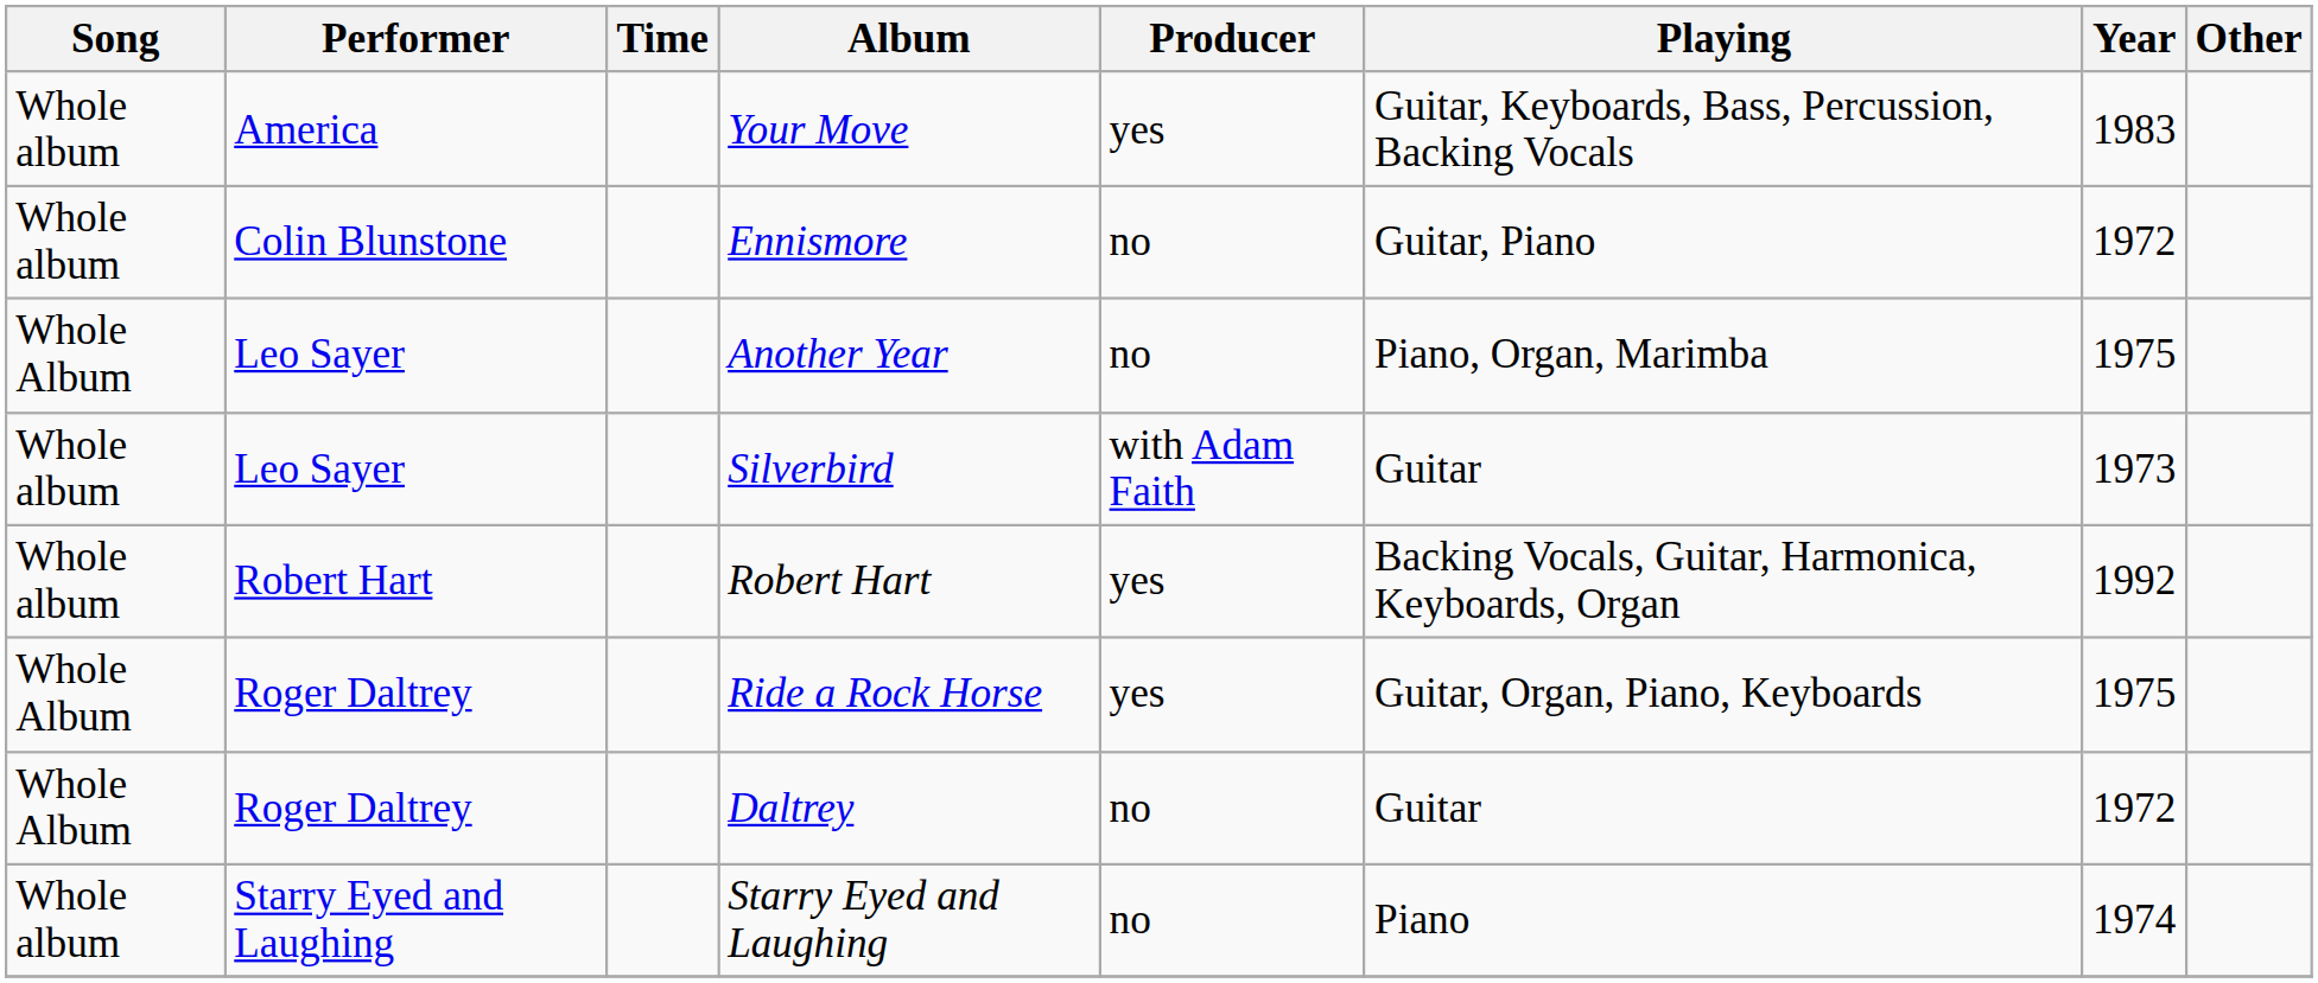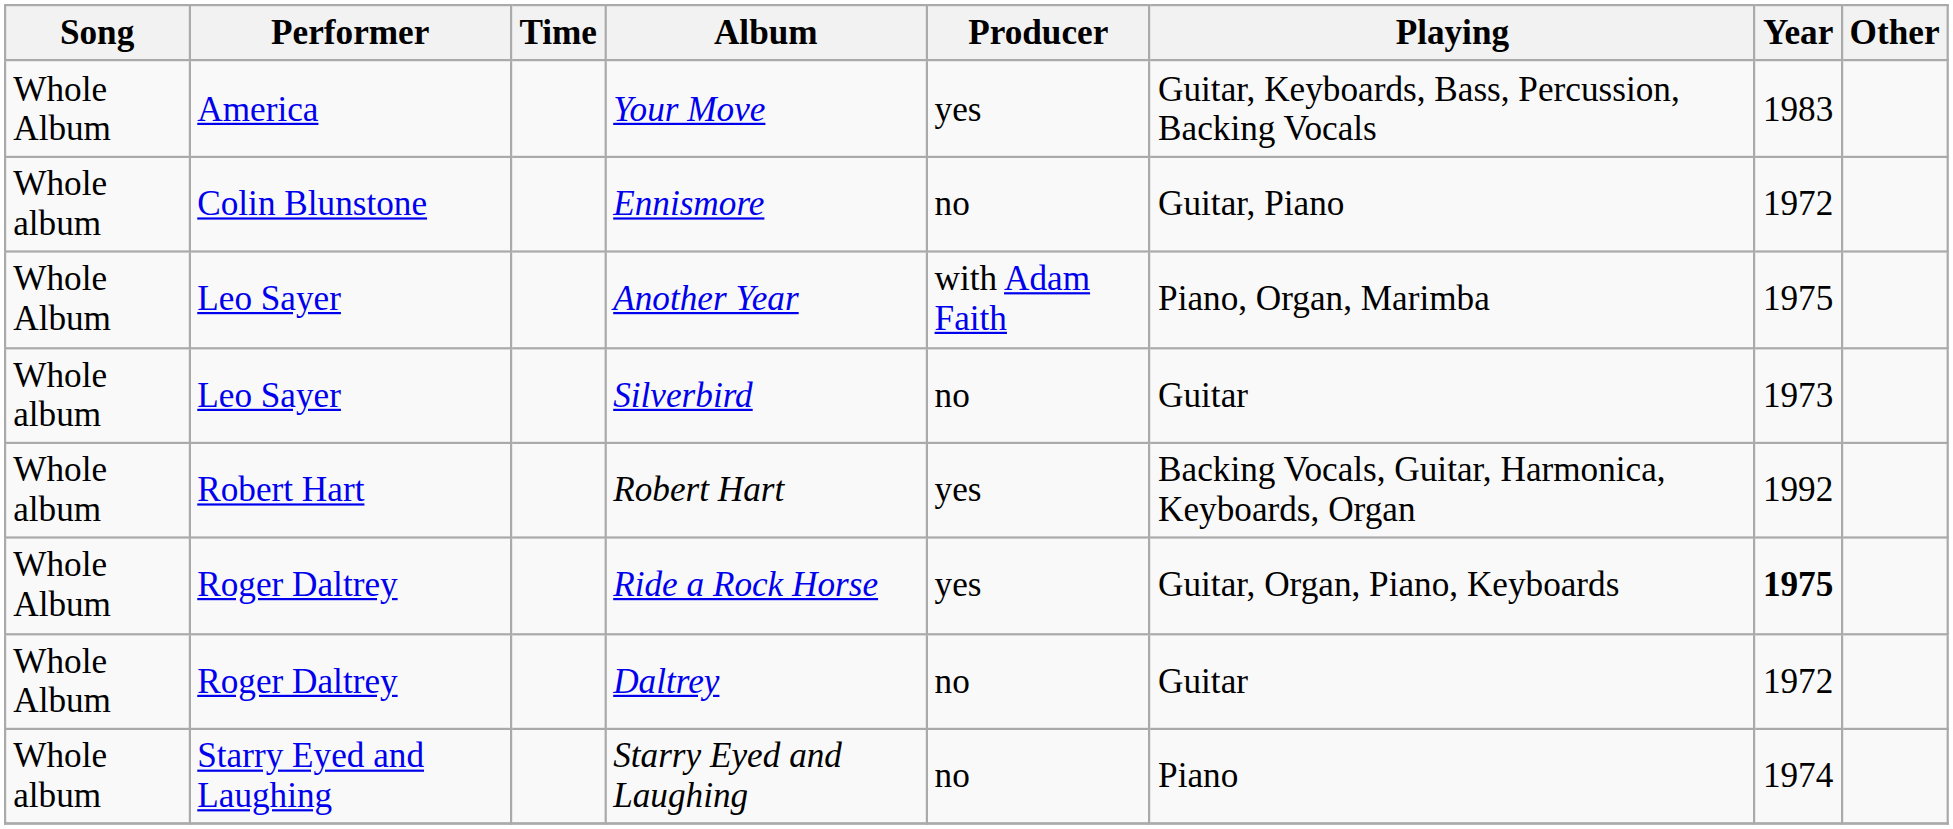 <table class="wikitable sortable" style="margin:0.5em auto; clear: both; text-align: left; width:100%">
 <tr>
 <th>Song</th>
 <th>Performer</th>
 <th>Time</th>
 <th>Album</th>
 <th>Producer</th>
 <th>Playing</th>
 <th>Year</th>
 <th>Other</th>
 </tr>
 <tr>
-<td>Whole album</td>
+<td>Whole Album</td>
 <td><a href='#'>America</a></td>
 <td></td>
 <td><em><a href='#'>Your Move</a></em></td>
 <td>yes</td>
 <td>Guitar, Keyboards, Bass, Percussion, Backing Vocals</td>
 <td>1983</td>
 <td></td>
 </tr>
 <tr>
 <td>Whole album</td>
 <td><a href='#'>Colin Blunstone</a></td>
 <td></td>
 <td><em><a href='#'>Ennismore</a></em></td>
 <td>no</td>
 <td>Guitar, Piano</td>
 <td>1972</td>
 <td></td>
 </tr>
 <tr>
 <td>Whole Album</td>
 <td><a href='#'>Leo Sayer</a></td>
 <td></td>
 <td><em><a href='#'>Another Year</a></em></td>
-<td>no</td>
+<td>with <a href='#'>Adam Faith</a></td>
 <td>Piano, Organ, Marimba</td>
 <td>1975</td>
 <td></td>
 </tr>
 <tr>
 <td>Whole album</td>
 <td><a href='#'>Leo Sayer</a></td>
 <td></td>
 <td><em><a href='#'>Silverbird</a></em></td>
-<td>with <a href='#'>Adam Faith</a></td>
+<td>no</td>
 <td>Guitar</td>
 <td>1973</td>
 <td></td>
 </tr>
 <tr>
 <td>Whole album</td>
 <td><a href='#'>Robert Hart</a></td>
 <td></td>
 <td><em>Robert Hart</em></td>
 <td>yes</td>
 <td>Backing Vocals, Guitar, Harmonica, Keyboards, Organ</td>
 <td>1992</td>
 <td></td>
 </tr>
 <tr>
 <td>Whole Album</td>
 <td><a href='#'>Roger Daltrey</a></td>
 <td></td>
 <td><em><a href='#'>Ride a Rock Horse</a></em></td>
 <td>yes</td>
 <td>Guitar, Organ, Piano, Keyboards</td>
-<td>1975</td>
+<td><strong>1975</strong></td>
 <td></td>
 </tr>
 <tr>
 <td>Whole Album</td>
 <td><a href='#'>Roger Daltrey</a></td>
 <td></td>
 <td><em><a href='#'>Daltrey</a></em></td>
 <td>no</td>
 <td>Guitar</td>
 <td>1972</td>
 <td></td>
 </tr>
 <tr>
 <td>Whole album</td>
 <td><a href='#'>Starry Eyed and Laughing</a></td>
 <td></td>
 <td><em>Starry Eyed and Laughing</em></td>
 <td>no</td>
 <td>Piano</td>
 <td>1974</td>
 <td></td>
 </tr>
 <tr>
 </tr>
 </table>
